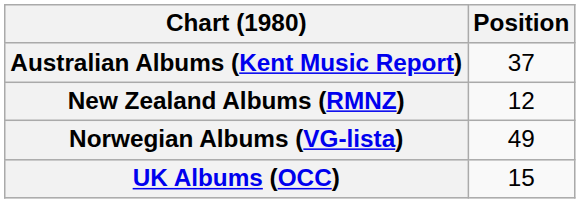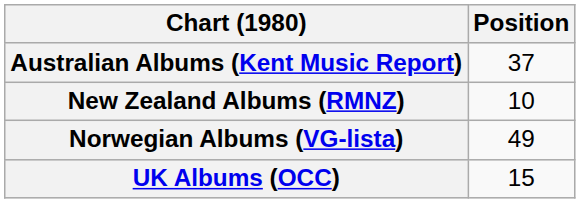 <table class="wikitable sortable plainrowheaders" style="text-align:center">
 <tr>
 <th scope="col">Chart (1980)</th>
 <th scope="col">Position</th>
 </tr>
 <tr>
 <th scope="row">Australian Albums (<a href='#'>Kent Music Report</a>)</th>
 <td>37</td>
 </tr>
 <tr>
 <th scope="row">New Zealand Albums (<a href='#'>RMNZ</a>)</th>
-<td>12</td>
+<td>10</td>
 </tr>
 <tr>
 <th scope="row">Norwegian Albums (<a href='#'>VG-lista</a>)</th>
 <td>49</td>
 </tr>
 <tr>
 <th scope="row"><a href='#'>UK Albums</a> (<a href='#'>OCC</a>)</th>
 <td>15</td>
 </tr>
 </table>
